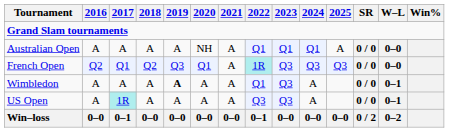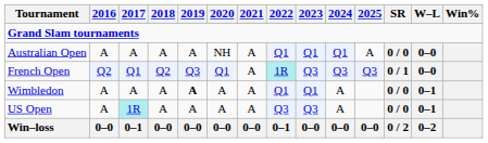 <table class=wikitable style=text-align:center>
 <tr>
 <th>Tournament</th>
 <th><a href='#'>2016</a></th>
 <th><a href='#'>2017</a></th>
 <th><a href='#'>2018</a></th>
 <th><a href='#'>2019</a></th>
 <th><a href='#'>2020</a></th>
 <th><a href='#'>2021</a></th>
 <th><a href='#'>2022</a></th>
 <th><a href='#'>2023</a></th>
 <th><a href='#'>2024</a></th>
 <th><a href='#'>2025</a></th>
 <th>SR</th>
 <th>W–L</th>
 <th>Win%</th>
 </tr>
 <tr>
 <td colspan="14" style="text-align:left"><a href='#'><strong>Grand Slam tournaments</strong></a></td>
 </tr>
 <tr>
 <td align=left><a href='#'>Australian Open</a></td>
 <td>A</td>
 <td>A</td>
 <td>A</td>
 <td>A</td>
 <td>NH</td>
 <td>A</td>
 <td bgcolor=ecf2ff><a href='#'>Q1</a></td>
 <td bgcolor=ecf2ff><a href='#'>Q1</a></td>
 <td bgcolor=ecf2ff><a href='#'>Q1</a></td>
 <td>A</td>
 <th>0 / 0</th>
 <th>0–0</th>
 <th></th>
 </tr>
 <tr>
 <td align=left><a href='#'>French Open</a></td>
 <td bgcolor=ecf2ff><a href='#'>Q2</a></td>
 <td bgcolor=ecf2ff><a href='#'>Q1</a></td>
 <td bgcolor=ecf2ff><a href='#'>Q2</a></td>
 <td bgcolor=ecf2ff><a href='#'>Q3</a></td>
 <td bgcolor=ecf2ff><a href='#'>Q1</a></td>
 <td>A</td>
 <td bgcolor=afeeee><a href='#'>1R</a></td>
 <td bgcolor=ecf2ff><a href='#'>Q3</a></td>
 <td bgcolor=ecf2ff><a href='#'>Q3</a></td>
 <td bgcolor=ecf2ff><a href='#'>Q3</a></td>
-<th>0 / 0</th>
+<th>0 / 1</th>
 <th>0–0</th>
 <th></th>
 </tr>
 <tr>
 <td align=left><a href='#'>Wimbledon</a></td>
 <td>A</td>
 <td>A</td>
 <td>A</td>
 <td><strong>A</strong></td>
 <td>A</td>
 <td>A</td>
 <td bgcolor=ecf2ff><a href='#'>Q1</a></td>
-<td bgcolor=ecf2ff><a href='#'>Q3</a></td>
+<td bgcolor=ecf2ff><a href='#'>Q1</a></td>
 <td>A</td>
 <td></td>
 <th>0 / 0</th>
 <th>0–1</th>
 <th></th>
 </tr>
 <tr>
 <td align=left><a href='#'>US Open</a></td>
 <td>A</td>
 <td bgcolor=afeeee><a href='#'>1R</a></td>
 <td>A</td>
 <td>A</td>
 <td>A</td>
 <td>A</td>
 <td bgcolor=ecf2ff><a href='#'>Q3</a></td>
 <td bgcolor=ecf2ff><a href='#'>Q3</a></td>
 <td>A</td>
 <td></td>
 <th>0 / 0</th>
 <th>0–1</th>
 <th></th>
 </tr>
 <tr>
 <th style=text-align:left><strong>Win–loss</strong></th>
 <th>0–0</th>
 <th>0–1</th>
 <th>0–0</th>
 <th>0–0</th>
 <th>0–0</th>
 <th>0–0</th>
 <th>0–1</th>
 <th>0–0</th>
 <th>0–0</th>
 <th>0–0</th>
 <th>0 / 2</th>
 <th>0–2</th>
 <th></th>
 </tr>
 </table>
